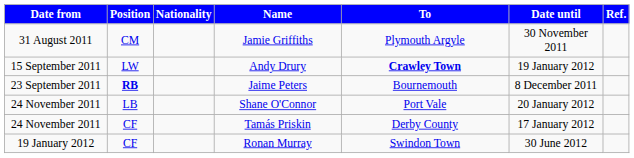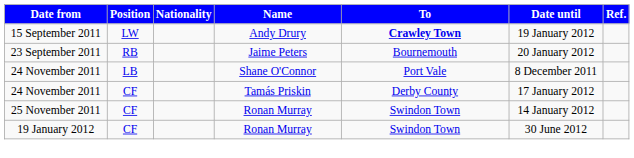 <table class="wikitable"  style="text-align:center; font-size:90%; ">
 <tr>
 <th style="background:blue; color:white; width:120px;">Date from</th>
 <th style="background:blue; color:white; width:50px;">Position</th>
 <th style="background:blue; color:white; width:50px;">Nationality</th>
 <th style="background:blue; color:white; width:150px;">Name</th>
 <th style="background:blue; color:white; width:200px;">To</th>
 <th style="background:blue; color:white; width:110px;">Date until</th>
 <th style="background:blue; color:white; width:25px;">Ref.</th>
-</tr>
-<tr>
-<td>31 August 2011</td>
-<td><a href='#'>CM</a></td>
-<td></td>
-<td><a href='#'>Jamie Griffiths</a></td>
-<td> <a href='#'>Plymouth Argyle</a></td>
-<td>30  November 2011</td>
-<td></td>
 </tr>
 <tr>
 <td>15 September 2011</td>
 <td><a href='#'>LW</a></td>
 <td></td>
 <td><a href='#'>Andy Drury</a></td>
 <td><strong> <a href='#'>Crawley Town</a></strong></td>
 <td>19 January 2012</td>
 <td></td>
 </tr>
 <tr>
 <td>23 September 2011</td>
-<td><strong><a href='#'>RB</a></strong></td>
+<td><a href='#'>RB</a></td>
 <td></td>
 <td><a href='#'>Jaime Peters</a></td>
 <td> <a href='#'>Bournemouth</a></td>
-<td>8 December 2011</td>
+<td>20 January 2012</td>
 <td></td>
 </tr>
 <tr>
 <td>24 November 2011</td>
 <td><a href='#'>LB</a></td>
 <td></td>
 <td><a href='#'>Shane O'Connor</a></td>
 <td> <a href='#'>Port Vale</a></td>
-<td>20 January 2012</td>
+<td>8 December 2011</td>
 <td></td>
 </tr>
 <tr>
 <td>24 November 2011</td>
 <td><a href='#'>CF</a></td>
 <td></td>
 <td><a href='#'>Tamás Priskin</a></td>
 <td> <a href='#'>Derby County</a></td>
 <td>17 January 2012</td>
 <td></td>
 </tr>
 <tr>
+<td>25 November 2011</td>
+<td><a href='#'>CF</a></td>
+<td></td>
+<td><a href='#'>Ronan Murray</a></td>
+<td> <a href='#'>Swindon Town</a></td>
+<td>14 January 2012</td>
+<td></td>
+</tr>
+<tr>
 <td>19 January 2012</td>
 <td><a href='#'>CF</a></td>
 <td></td>
 <td><a href='#'>Ronan Murray</a></td>
 <td> <a href='#'>Swindon Town</a></td>
 <td>30 June 2012</td>
 <td></td>
 </tr>
 </table>
